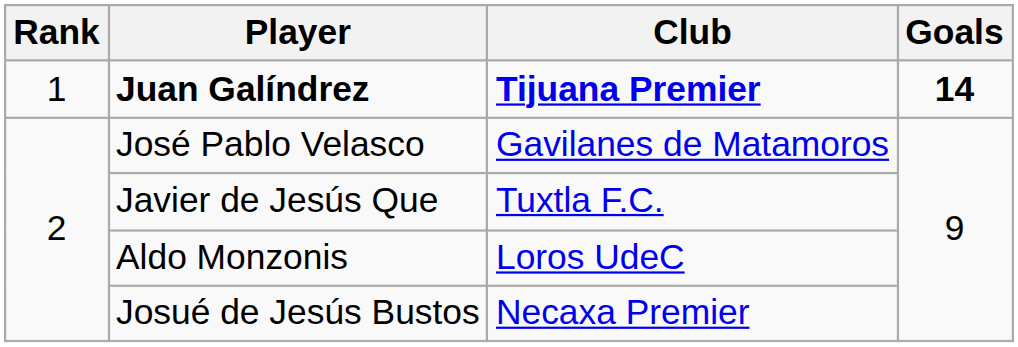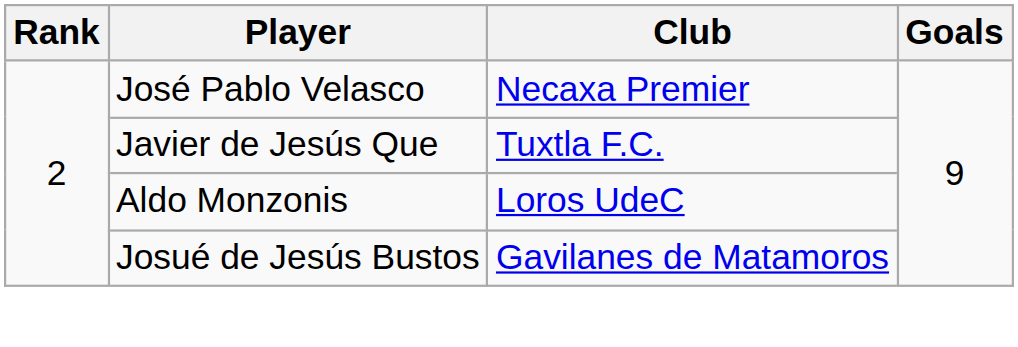 <table class="wikitable">
 <tr>
 <th>Rank</th>
 <th>Player</th>
 <th>Club</th>
 <th>Goals</th>
 </tr>
 <tr>
-<td align=center rowspan=1>1</td>
-<td> <strong>Juan Galíndrez</strong></td>
-<td><strong><a href='#'>Tijuana Premier</a></strong></td>
-<td align=center rowspan=1><strong>14</strong></td>
-</tr>
-<tr>
 <td align=center rowspan=4>2</td>
 <td> José Pablo Velasco</td>
-<td><a href='#'>Gavilanes de Matamoros</a></td>
+<td><a href='#'>Necaxa Premier</a></td>
 <td align=center rowspan=4>9</td>
 </tr>
 <tr>
 <td> Javier de Jesús Que</td>
 <td><a href='#'>Tuxtla F.C.</a></td>
 </tr>
 <tr>
 <td> Aldo Monzonis</td>
 <td><a href='#'>Loros UdeC</a></td>
 </tr>
 <tr>
 <td> Josué de Jesús Bustos</td>
-<td><a href='#'>Necaxa Premier</a></td>
+<td><a href='#'>Gavilanes de Matamoros</a></td>
 </tr>
 </table>
